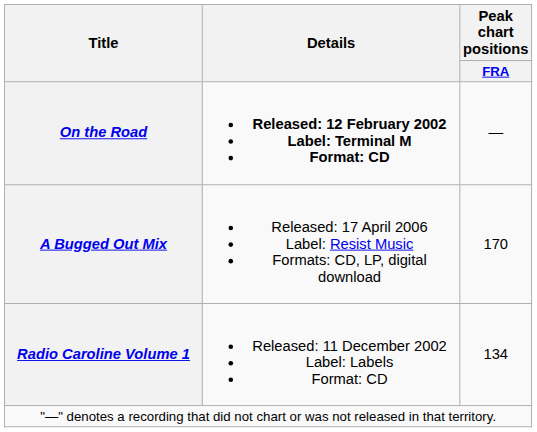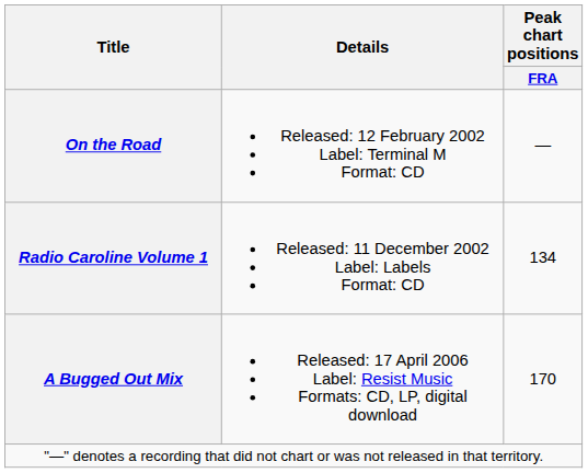 <table class="wikitable plainrowheaders" style="text-align:center;">
 <tr>
 <th scope="col" rowspan="2" style="width:13em;">Title</th>
 <th scope="col" rowspan="2" style="width:17em;">Details</th>
 <th scope="col" colspan="1">Peak chart positions</th>
 </tr>
 <tr>
 <th scope="col" style="width:2.5em;font-size:90%;"><a href='#'>FRA</a><br></th>
 </tr>
 <tr>
 <th scope="row"><em><a href='#'>On the Road</a></em></th>
-<td><strong><br><ul><li>Released: 12 February 2002</li><li>Label: Terminal M</li><li>Format: CD</li></ul></strong></td>
+<td><br><ul><li>Released: 12 February 2002</li><li>Label: Terminal M</li><li>Format: CD</li></ul></td>
 <td>—</td>
+</tr>
+<tr>
+<th scope="row"><em><a href='#'>Radio Caroline Volume 1</a></em></th>
+<td><br><ul><li>Released: 11 December 2002</li><li>Label: Labels</li><li>Format: CD</li></ul></td>
+<td>134</td>
 </tr>
 <tr>
 <th scope="row"><em><a href='#'>A Bugged Out Mix</a></em></th>
 <td><br><ul><li>Released: 17 April 2006</li><li>Label: <a href='#'>Resist Music</a></li><li>Formats: CD, LP, digital download</li></ul></td>
 <td>170</td>
 </tr>
 <tr>
-<th scope="row"><em><a href='#'>Radio Caroline Volume 1</a></em></th>
-<td><br><ul><li>Released: 11 December 2002</li><li>Label: Labels</li><li>Format: CD</li></ul></td>
-<td>134</td>
-</tr>
-<tr>
 <td colspan="3" style="font-size:90%">"—" denotes a recording that did not chart or was not released in that territory.</td>
 </tr>
 </table>
